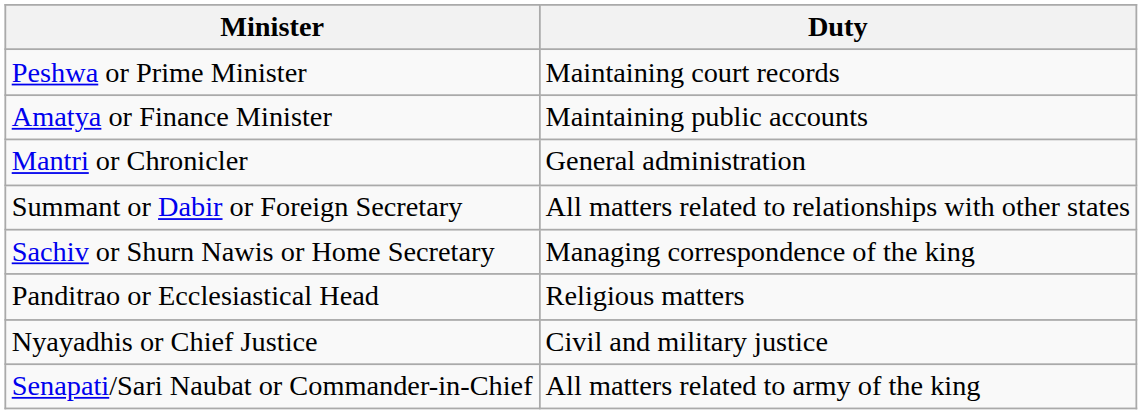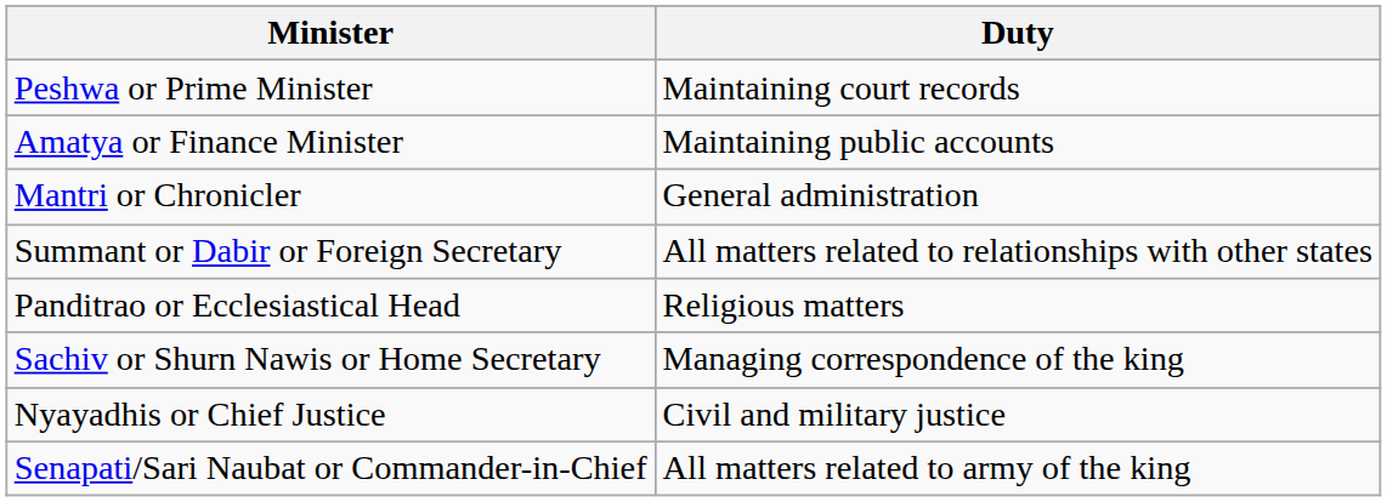 <table class="wikitable" style="margin-left: auto; margin-right: auto; border: none;">
 <tr>
 <th>Minister</th>
 <th>Duty</th>
 </tr>
 <tr>
 <td><a href='#'>Peshwa</a> or Prime Minister</td>
 <td>Maintaining court records</td>
 </tr>
 <tr>
 <td><a href='#'>Amatya</a> or Finance Minister</td>
 <td>Maintaining public accounts</td>
 </tr>
 <tr>
 <td><a href='#'>Mantri</a> or Chronicler</td>
 <td>General administration</td>
 </tr>
 <tr>
 <td>Summant or <a href='#'>Dabir</a> or Foreign Secretary</td>
 <td>All matters related to relationships with other states</td>
 </tr>
 <tr>
+<td>Panditrao or Ecclesiastical Head</td>
+<td>Religious matters</td>
+</tr>
+<tr>
 <td><a href='#'>Sachiv</a> or Shurn Nawis or Home Secretary</td>
 <td>Managing correspondence of the king</td>
-</tr>
-<tr>
-<td>Panditrao or Ecclesiastical Head</td>
-<td>Religious matters</td>
 </tr>
 <tr>
 <td>Nyayadhis or Chief Justice</td>
 <td>Civil and military justice</td>
 </tr>
 <tr>
 <td><a href='#'>Senapati</a>/Sari Naubat or Commander-in-Chief</td>
 <td>All matters related to army of the king</td>
 </tr>
 </table>
